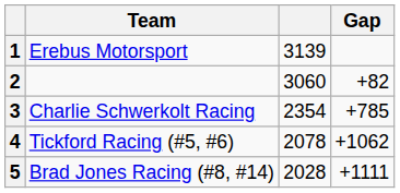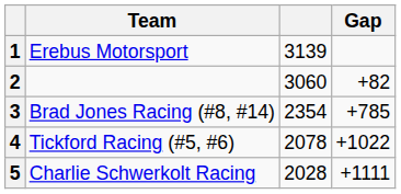 <table class="wikitable" style="font-size: 95%;">
 <tr>
 <th></th>
 <th>Team</th>
 <th></th>
 <th>Gap</th>
 </tr>
 <tr>
 <th>1</th>
 <td><a href='#'>Erebus Motorsport</a></td>
 <td align="right">3139</td>
 <td align="right"></td>
 </tr>
 <tr>
 <th>2</th>
 <td></td>
 <td align="right">3060</td>
 <td align="right">+82</td>
 </tr>
 <tr>
 <th>3</th>
-<td><a href='#'>Charlie Schwerkolt Racing</a></td>
+<td><a href='#'>Brad Jones Racing</a> (#8, #14)</td>
 <td align="right">2354</td>
 <td align="right">+785</td>
 </tr>
 <tr>
 <th>4</th>
 <td><a href='#'>Tickford Racing</a> (#5, #6)</td>
 <td align="right">2078</td>
-<td align="right">+1062</td>
+<td align="right">+1022</td>
 </tr>
 <tr>
 <th>5</th>
-<td><a href='#'>Brad Jones Racing</a> (#8, #14)</td>
+<td><a href='#'>Charlie Schwerkolt Racing</a></td>
 <td align="right">2028</td>
 <td align="right">+1111</td>
 </tr>
 </table>
